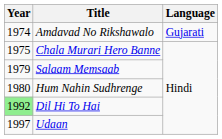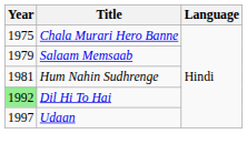 <table class="wikitable">
 <tr>
 <th>Year</th>
 <th>Title</th>
 <th>Language</th>
-</tr>
-<tr>
-<td>1974</td>
-<td><em>Amdavad No Rikshawalo</em></td>
-<td><a href='#'>Gujarati</a></td>
 </tr>
 <tr>
 <td>1975</td>
 <td><em><a href='#'>Chala Murari Hero Banne</a></em></td>
 <td rowspan="5">Hindi</td>
 </tr>
 <tr>
 <td>1979</td>
 <td><em><a href='#'>Salaam Memsaab</a></em></td>
 </tr>
 <tr>
-<td>1980</td>
+<td>1981</td>
 <td><em>Hum Nahin Sudhrenge</em></td>
 </tr>
 <tr>
 <td style="background: lightgreen;">1992</td>
 <td><em><a href='#'>Dil Hi To Hai</a></em></td>
 </tr>
 <tr>
 <td>1997</td>
 <td><em><a href='#'>Udaan</a></em></td>
 </tr>
 </table>
